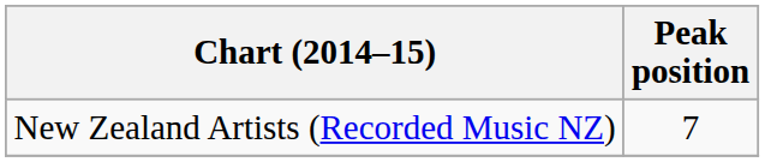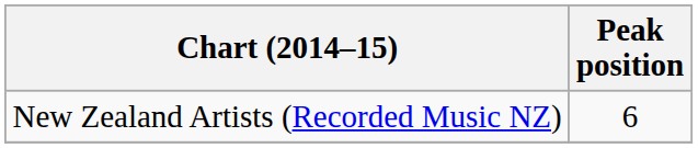 <table class="wikitable">
 <tr>
 <th>Chart (2014–15)</th>
 <th>Peak <br> position</th>
 </tr>
 <tr>
 <td>New Zealand Artists (<a href='#'>Recorded Music NZ</a>)</td>
-<td align="center">7</td>
+<td align="center">6</td>
 </tr>
 <tr>
 </tr>
 </table>
